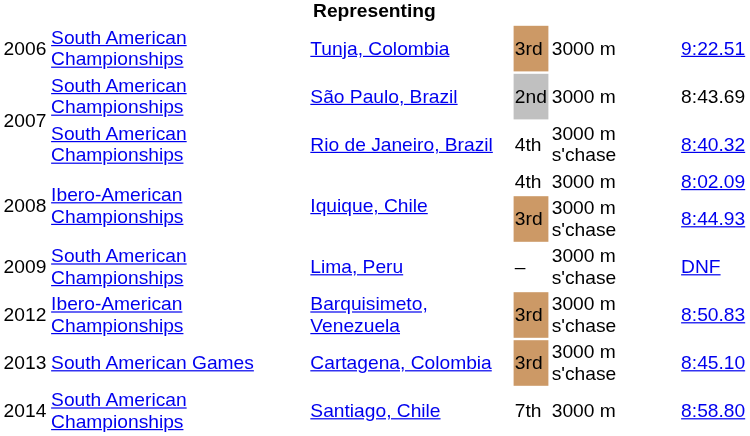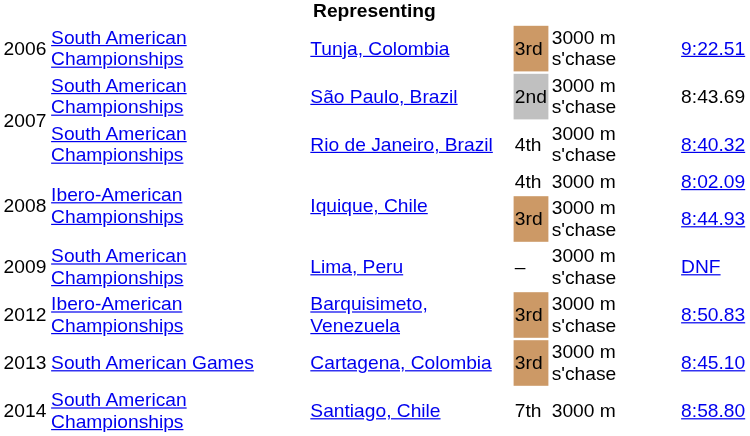 <table>
 <tr>
 <th colspan="6">Representing </th>
 </tr>
 <tr>
 <td>2006</td>
 <td><a href='#'>South American Championships</a></td>
 <td><a href='#'>Tunja, Colombia</a></td>
 <td bgcolor=cc9966>3rd</td>
-<td>3000 m</td>
+<td>3000 m s'chase</td>
 <td><a href='#'>9:22.51</a></td>
 </tr>
 <tr>
 <td rowspan=2>2007</td>
 <td><a href='#'>South American Championships</a></td>
 <td><a href='#'>São Paulo, Brazil</a></td>
 <td bgcolor=silver>2nd</td>
-<td>3000 m</td>
+<td>3000 m s'chase</td>
 <td>8:43.69</td>
 </tr>
 <tr>
 <td><a href='#'>South American Championships</a></td>
 <td><a href='#'>Rio de Janeiro, Brazil</a></td>
 <td>4th</td>
 <td>3000 m s'chase</td>
 <td><a href='#'>8:40.32</a></td>
 </tr>
 <tr>
 <td rowspan=2>2008</td>
 <td rowspan=2><a href='#'>Ibero-American Championships</a></td>
 <td rowspan=2><a href='#'>Iquique, Chile</a></td>
 <td>4th</td>
 <td>3000 m</td>
 <td><a href='#'>8:02.09</a></td>
 </tr>
 <tr>
 <td bgcolor=cc9966>3rd</td>
 <td>3000 m s'chase</td>
 <td><a href='#'>8:44.93</a></td>
 </tr>
 <tr>
 <td>2009</td>
 <td><a href='#'>South American Championships</a></td>
 <td><a href='#'>Lima, Peru</a></td>
 <td>–</td>
 <td>3000 m s'chase</td>
 <td><a href='#'>DNF</a></td>
 </tr>
 <tr>
 <td>2012</td>
 <td><a href='#'>Ibero-American Championships</a></td>
 <td><a href='#'>Barquisimeto, Venezuela</a></td>
 <td bgcolor=cc9966>3rd</td>
 <td>3000 m s'chase</td>
 <td><a href='#'>8:50.83</a></td>
 </tr>
 <tr>
 <td>2013</td>
 <td><a href='#'>South American Games</a></td>
 <td><a href='#'>Cartagena, Colombia</a></td>
 <td bgcolor=cc9966>3rd</td>
 <td>3000 m s'chase</td>
 <td><a href='#'>8:45.10</a></td>
 </tr>
 <tr>
 <td>2014</td>
 <td><a href='#'>South American Championships</a></td>
 <td><a href='#'>Santiago, Chile</a></td>
 <td>7th</td>
 <td>3000 m</td>
 <td><a href='#'>8:58.80</a></td>
 </tr>
 </table>
